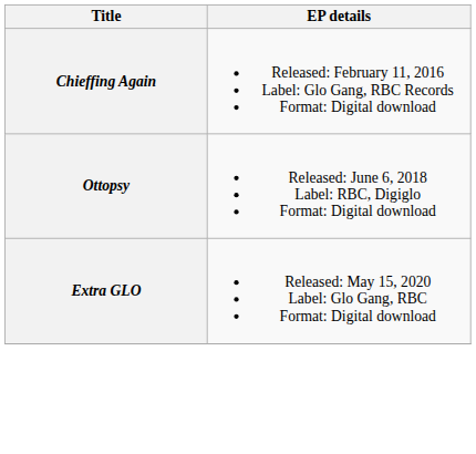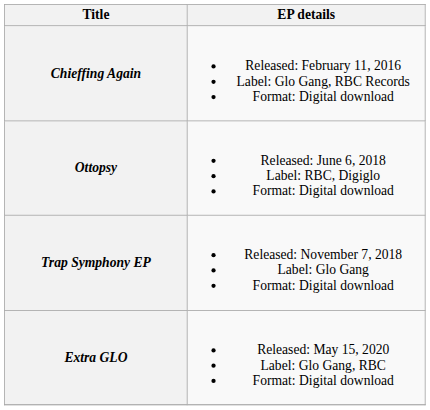 <table class="wikitable plainrowheaders" style="text-align:center;">
 <tr>
 <th scope="col" style="width:13em;">Title</th>
 <th scope="col" style="width:17em;">EP details</th>
 </tr>
 <tr>
 <th scope="row"><em>Chieffing Again</em></th>
 <td><br><ul><li>Released: February 11, 2016</li><li>Label: Glo Gang, RBC Records</li><li>Format: Digital download</li></ul></td>
 </tr>
 <tr>
 <th scope="row"><em>Ottopsy</em></th>
 <td><br><ul><li>Released: June 6, 2018</li><li>Label: RBC, Digiglo</li><li>Format: Digital download</li></ul></td>
 </tr>
 <tr>
+<th scope="row"><em>Trap Symphony EP</em></th>
+<td><br><ul><li>Released: November 7, 2018</li><li>Label: Glo Gang</li><li>Format: Digital download</li></ul></td>
+</tr>
+<tr>
 <th scope="row"><em>Extra GLO</em></th>
 <td><br><ul><li>Released: May 15, 2020</li><li>Label: Glo Gang, RBC</li><li>Format: Digital download</li></ul></td>
 </tr>
 <tr>
 </tr>
 </table>
